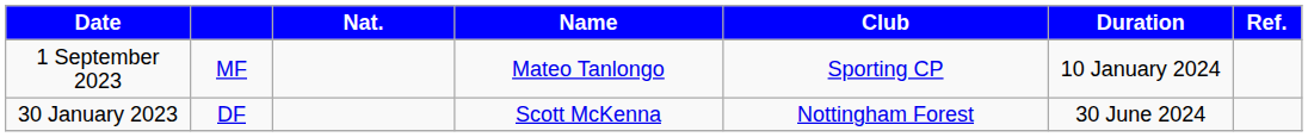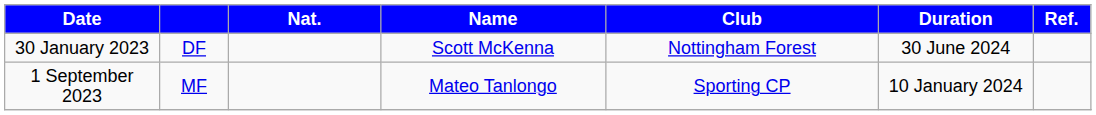 <table class="wikitable" style="text-align:center; font-size:90%">
 <tr>
 <th style="background:#0000FF; color:#fff; width:120px;">Date</th>
 <th style="background:#0000FF; color:#fff; width:50px;"></th>
 <th style="background:#0000FF; color:#fff; width:120px;">Nat.</th>
 <th style="background:#0000FF; color:#fff; width:180px;">Name</th>
 <th style="background:#0000FF; color:#fff; width:220px;">Club</th>
 <th style="background:#0000FF; color:#fff; width:120px;">Duration</th>
 <th style="background:#0000FF; color:#fff; width:40px;">Ref.</th>
 </tr>
 <tr>
+<td>30 January 2023</td>
+<td><a href='#'>DF</a></td>
+<td></td>
+<td><a href='#'>Scott McKenna</a></td>
+<td> <a href='#'>Nottingham Forest</a></td>
+<td>30 June 2024</td>
+<td></td>
+</tr>
+<tr>
 <td>1 September 2023</td>
 <td><a href='#'>MF</a></td>
 <td></td>
 <td><a href='#'>Mateo Tanlongo</a></td>
 <td> <a href='#'>Sporting CP</a></td>
 <td>10 January 2024</td>
 <td></td>
 </tr>
 <tr>
-<td>30 January 2023</td>
-<td><a href='#'>DF</a></td>
-<td></td>
-<td><a href='#'>Scott McKenna</a></td>
-<td> <a href='#'>Nottingham Forest</a></td>
-<td>30 June 2024</td>
-<td></td>
-</tr>
-<tr>
 </tr>
 </table>
